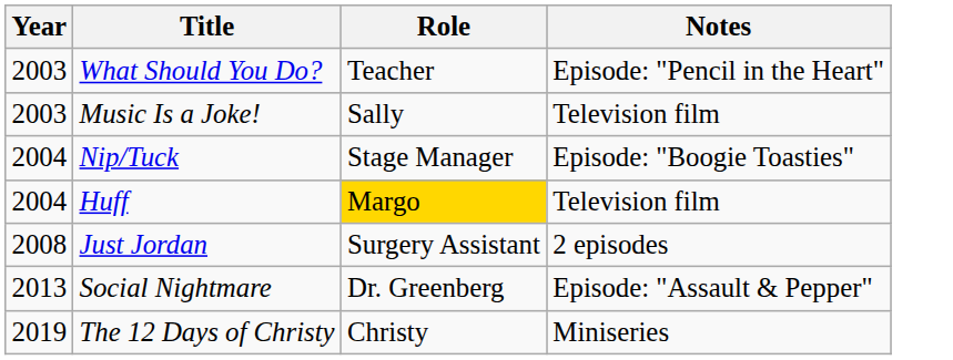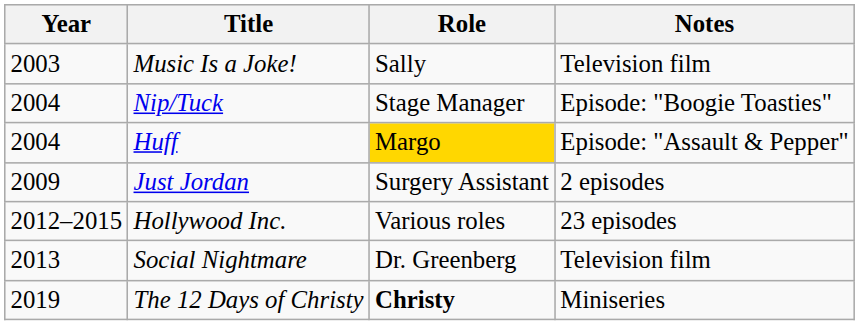 <table class="wikitable sortable">
 <tr>
 <th>Year</th>
 <th>Title</th>
 <th>Role</th>
 <th>Notes</th>
-</tr>
-<tr>
-<td>2003</td>
-<td><em><a href='#'>What Should You Do?</a></em></td>
-<td>Teacher</td>
-<td>Episode: "Pencil in the Heart"</td>
 </tr>
 <tr>
 <td>2003</td>
 <td><em>Music Is a Joke!</em></td>
 <td>Sally</td>
 <td>Television film</td>
 </tr>
 <tr>
 <td>2004</td>
 <td><em><a href='#'>Nip/Tuck</a></em></td>
 <td>Stage Manager</td>
 <td>Episode: "Boogie Toasties"</td>
 </tr>
 <tr>
 <td>2004</td>
 <td><a href='#'><em>Huff</em></a></td>
 <td style="background: gold;">Margo</td>
-<td>Television film</td>
+<td>Episode: "Assault & Pepper"</td>
 </tr>
 <tr>
-<td>2008</td>
+<td>2009</td>
 <td><em><a href='#'>Just Jordan</a></em></td>
 <td>Surgery Assistant</td>
 <td>2 episodes</td>
 </tr>
 <tr>
+<td>2012–2015</td>
+<td><em>Hollywood Inc.</em></td>
+<td>Various roles</td>
+<td>23 episodes</td>
+</tr>
+<tr>
 <td>2013</td>
 <td><em>Social Nightmare</em></td>
 <td>Dr. Greenberg</td>
-<td>Episode: "Assault & Pepper"</td>
+<td>Television film</td>
 </tr>
 <tr>
 <td>2019</td>
 <td><em>The 12 Days of Christy</em></td>
-<td>Christy</td>
+<td><strong>Christy</strong></td>
 <td>Miniseries</td>
 </tr>
 </table>
